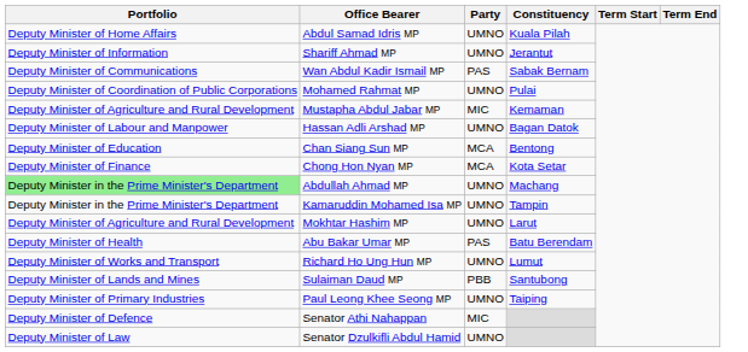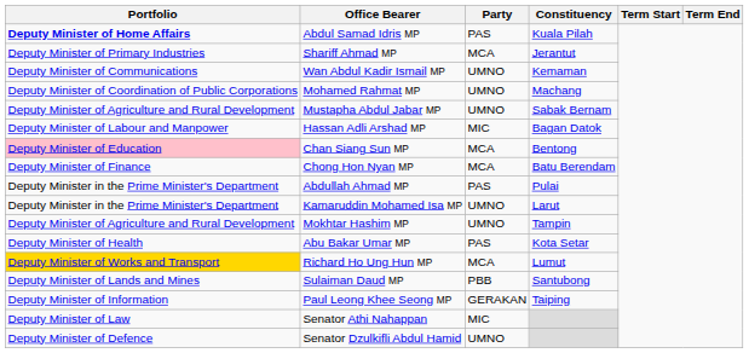 <table class="sortable wikitable">
 <tr>
 <th>Portfolio</th>
 <th>Office Bearer</th>
 <th>Party</th>
 <th>Constituency</th>
 <th>Term Start</th>
 <th>Term End</th>
 </tr>
 <tr>
-<td><a href='#'>Deputy Minister of Home Affairs</a></td>
+<td><strong><a href='#'>Deputy Minister of Home Affairs</a></strong></td>
 <td><a href='#'>Abdul Samad Idris</a> <small>MP</small></td>
-<td>UMNO</td>
+<td>PAS</td>
 <td><a href='#'>Kuala Pilah</a></td>
 </tr>
 <tr>
-<td><a href='#'>Deputy Minister of Information</a></td>
+<td><a href='#'>Deputy Minister of Primary Industries</a></td>
 <td><a href='#'>Shariff Ahmad</a> <small>MP</small></td>
-<td>UMNO</td>
+<td>MCA</td>
 <td><a href='#'>Jerantut</a></td>
 </tr>
 <tr>
 <td><a href='#'>Deputy Minister of Communications</a></td>
 <td><a href='#'>Wan Abdul Kadir Ismail</a> <small>MP</small></td>
-<td>PAS</td>
-<td><a href='#'>Sabak Bernam</a></td>
+<td>UMNO</td>
+<td><a href='#'>Kemaman</a></td>
 </tr>
 <tr>
 <td><a href='#'>Deputy Minister of Coordination of Public Corporations</a></td>
 <td><a href='#'>Mohamed Rahmat</a> <small>MP</small></td>
 <td>UMNO</td>
-<td><a href='#'>Pulai</a></td>
+<td><a href='#'>Machang</a></td>
 </tr>
 <tr>
 <td><a href='#'>Deputy Minister of Agriculture and Rural Development</a></td>
 <td><a href='#'>Mustapha Abdul Jabar</a> <small>MP</small></td>
-<td>MIC</td>
-<td><a href='#'>Kemaman</a></td>
+<td>UMNO</td>
+<td><a href='#'>Sabak Bernam</a></td>
 </tr>
 <tr>
 <td><a href='#'>Deputy Minister of Labour and Manpower</a></td>
 <td><a href='#'>Hassan Adli Arshad</a> <small>MP</small></td>
-<td>UMNO</td>
+<td>MIC</td>
 <td><a href='#'>Bagan Datok</a></td>
 </tr>
 <tr>
-<td><a href='#'>Deputy Minister of Education</a></td>
+<td style="background: pink;"><a href='#'>Deputy Minister of Education</a></td>
 <td><a href='#'>Chan Siang Sun</a> <small>MP</small></td>
 <td>MCA</td>
 <td><a href='#'>Bentong</a></td>
 </tr>
 <tr>
 <td><a href='#'>Deputy Minister of Finance</a></td>
 <td><a href='#'>Chong Hon Nyan</a> <small>MP</small></td>
 <td>MCA</td>
-<td><a href='#'>Kota Setar</a></td>
+<td><a href='#'>Batu Berendam</a></td>
 </tr>
 <tr>
-<td style="background: lightgreen;">Deputy Minister in the <a href='#'>Prime Minister's Department</a></td>
+<td>Deputy Minister in the <a href='#'>Prime Minister's Department</a></td>
 <td><a href='#'>Abdullah Ahmad</a> <small>MP</small></td>
-<td>UMNO</td>
-<td><a href='#'>Machang</a></td>
+<td>PAS</td>
+<td><a href='#'>Pulai</a></td>
 </tr>
 <tr>
 <td>Deputy Minister in the <a href='#'>Prime Minister's Department</a></td>
 <td><a href='#'>Kamaruddin Mohamed Isa</a> <small>MP</small></td>
 <td>UMNO</td>
-<td><a href='#'>Tampin</a></td>
+<td><a href='#'>Larut</a></td>
 </tr>
 <tr>
 <td><a href='#'>Deputy Minister of Agriculture and Rural Development</a></td>
 <td><a href='#'>Mokhtar Hashim</a> <small>MP</small></td>
 <td>UMNO</td>
-<td><a href='#'>Larut</a></td>
+<td><a href='#'>Tampin</a></td>
 </tr>
 <tr>
 <td><a href='#'>Deputy Minister of Health</a></td>
 <td><a href='#'>Abu Bakar Umar</a> <small>MP</small></td>
 <td>PAS</td>
-<td><a href='#'>Batu Berendam</a></td>
+<td><a href='#'>Kota Setar</a></td>
 </tr>
 <tr>
-<td><a href='#'>Deputy Minister of Works and Transport</a></td>
+<td style="background: gold;"><a href='#'>Deputy Minister of Works and Transport</a></td>
 <td><a href='#'>Richard Ho Ung Hun</a> <small>MP</small></td>
-<td>UMNO</td>
+<td>MCA</td>
 <td><a href='#'>Lumut</a></td>
 </tr>
 <tr>
 <td><a href='#'>Deputy Minister of Lands and Mines</a></td>
 <td><a href='#'>Sulaiman Daud</a> <small>MP</small></td>
 <td>PBB</td>
 <td><a href='#'>Santubong</a></td>
 </tr>
 <tr>
-<td><a href='#'>Deputy Minister of Primary Industries</a></td>
+<td><a href='#'>Deputy Minister of Information</a></td>
 <td><a href='#'>Paul Leong Khee Seong</a> <small>MP</small></td>
-<td>UMNO</td>
+<td>GERAKAN</td>
 <td><a href='#'>Taiping</a></td>
 </tr>
 <tr>
-<td><a href='#'>Deputy Minister of Defence</a></td>
+<td><a href='#'>Deputy Minister of Law</a></td>
 <td>Senator <a href='#'>Athi Nahappan</a></td>
 <td>MIC</td>
 <td bgcolor=dcdcdc></td>
 </tr>
 <tr>
-<td><a href='#'>Deputy Minister of Law</a></td>
+<td><a href='#'>Deputy Minister of Defence</a></td>
 <td>Senator <a href='#'>Dzulkifli Abdul Hamid</a></td>
 <td>UMNO</td>
 <td bgcolor=dcdcdc></td>
 </tr>
 </table>
